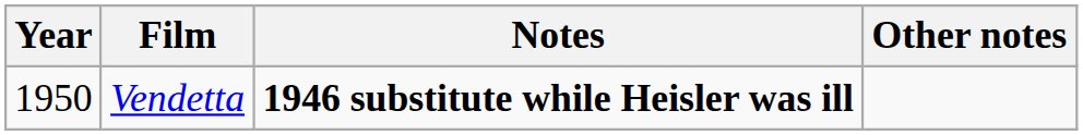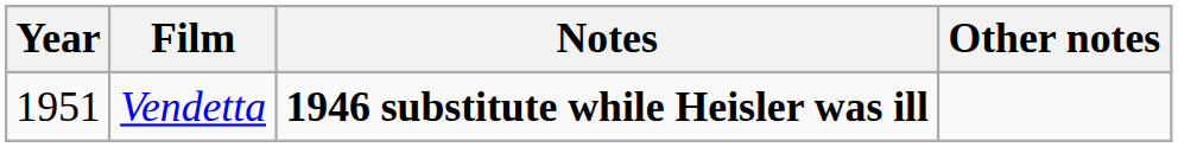 <table class="wikitable">
 <tr>
 <th>Year</th>
 <th>Film</th>
 <th>Notes</th>
 <th>Other notes</th>
 </tr>
 <tr>
-<td>1950</td>
+<td>1951</td>
 <td><em><a href='#'>Vendetta</a></em></td>
 <td><strong>1946 substitute while Heisler was ill</strong></td>
 <td><small></small></td>
 </tr>
 </table>
